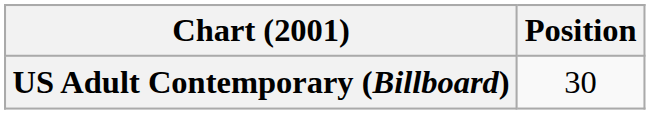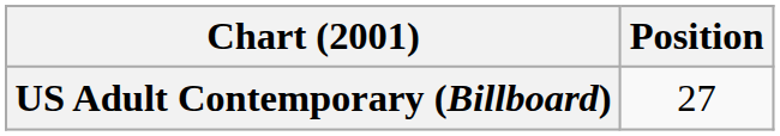 <table class="wikitable plainrowheaders" style="text-align:center;">
 <tr>
 <th>Chart (2001)</th>
 <th>Position</th>
 </tr>
 <tr>
 <th scope="row">US Adult Contemporary (<em>Billboard</em>)</th>
-<td>30</td>
+<td>27</td>
 </tr>
 </table>
